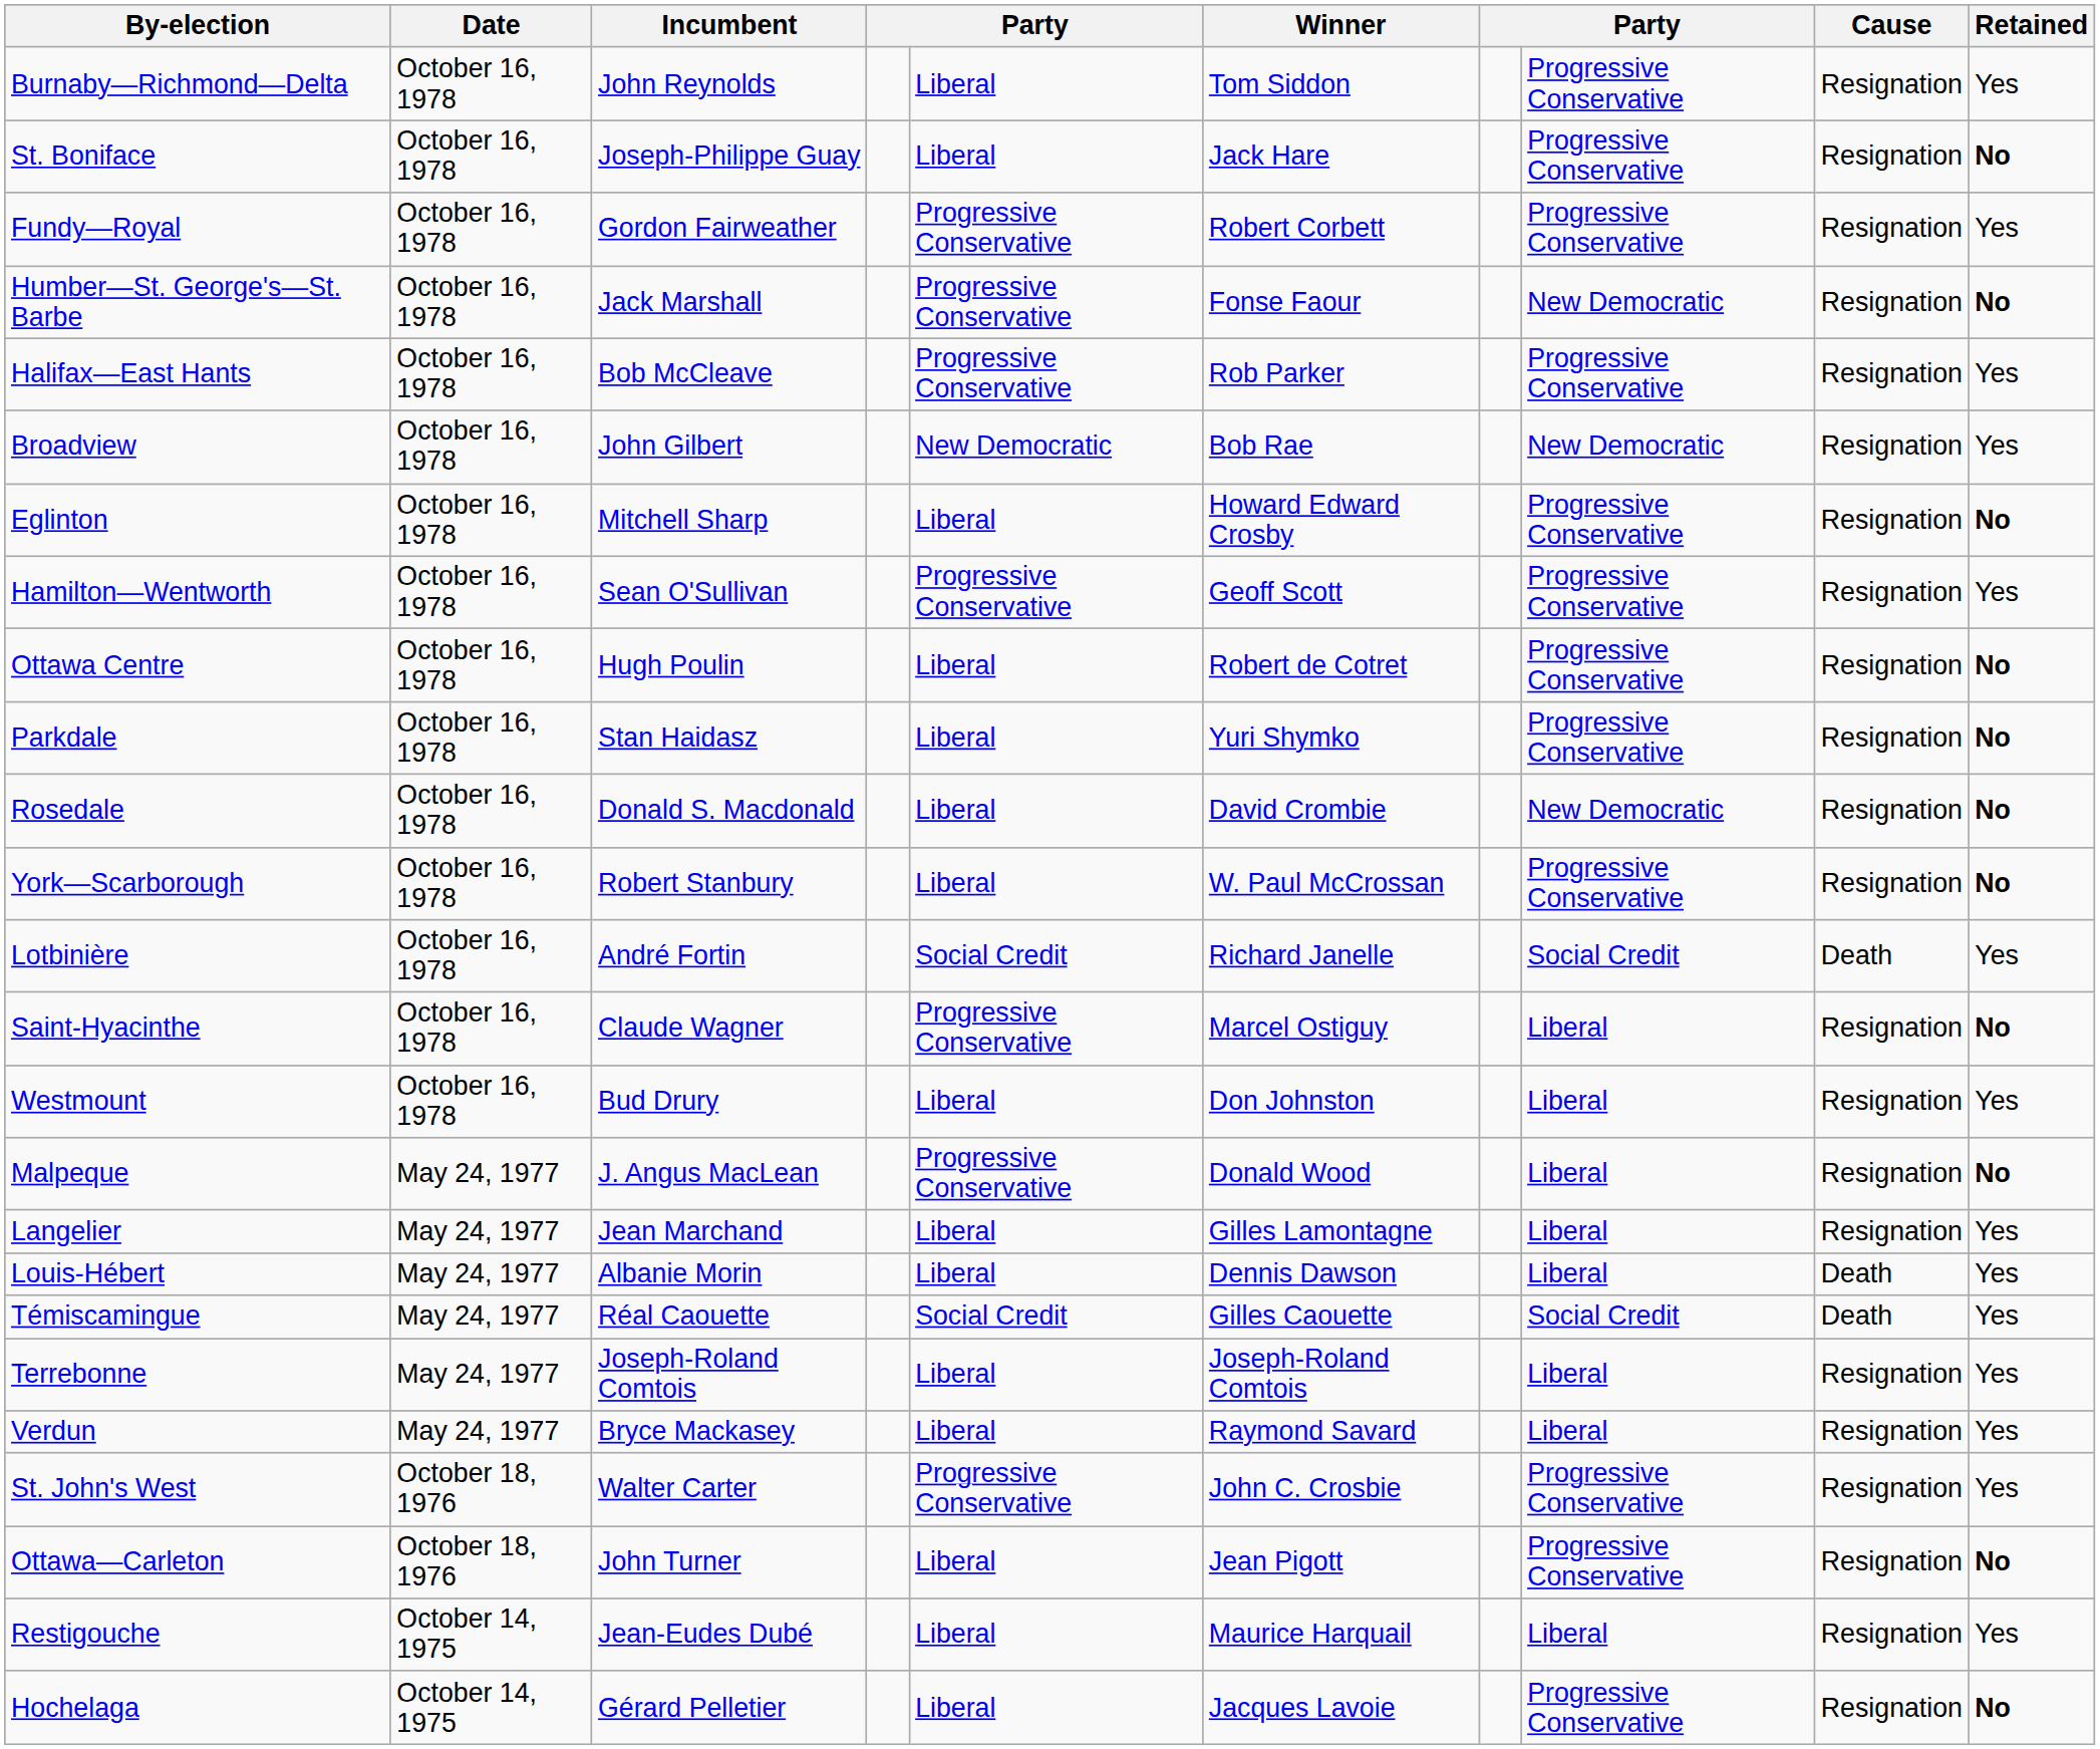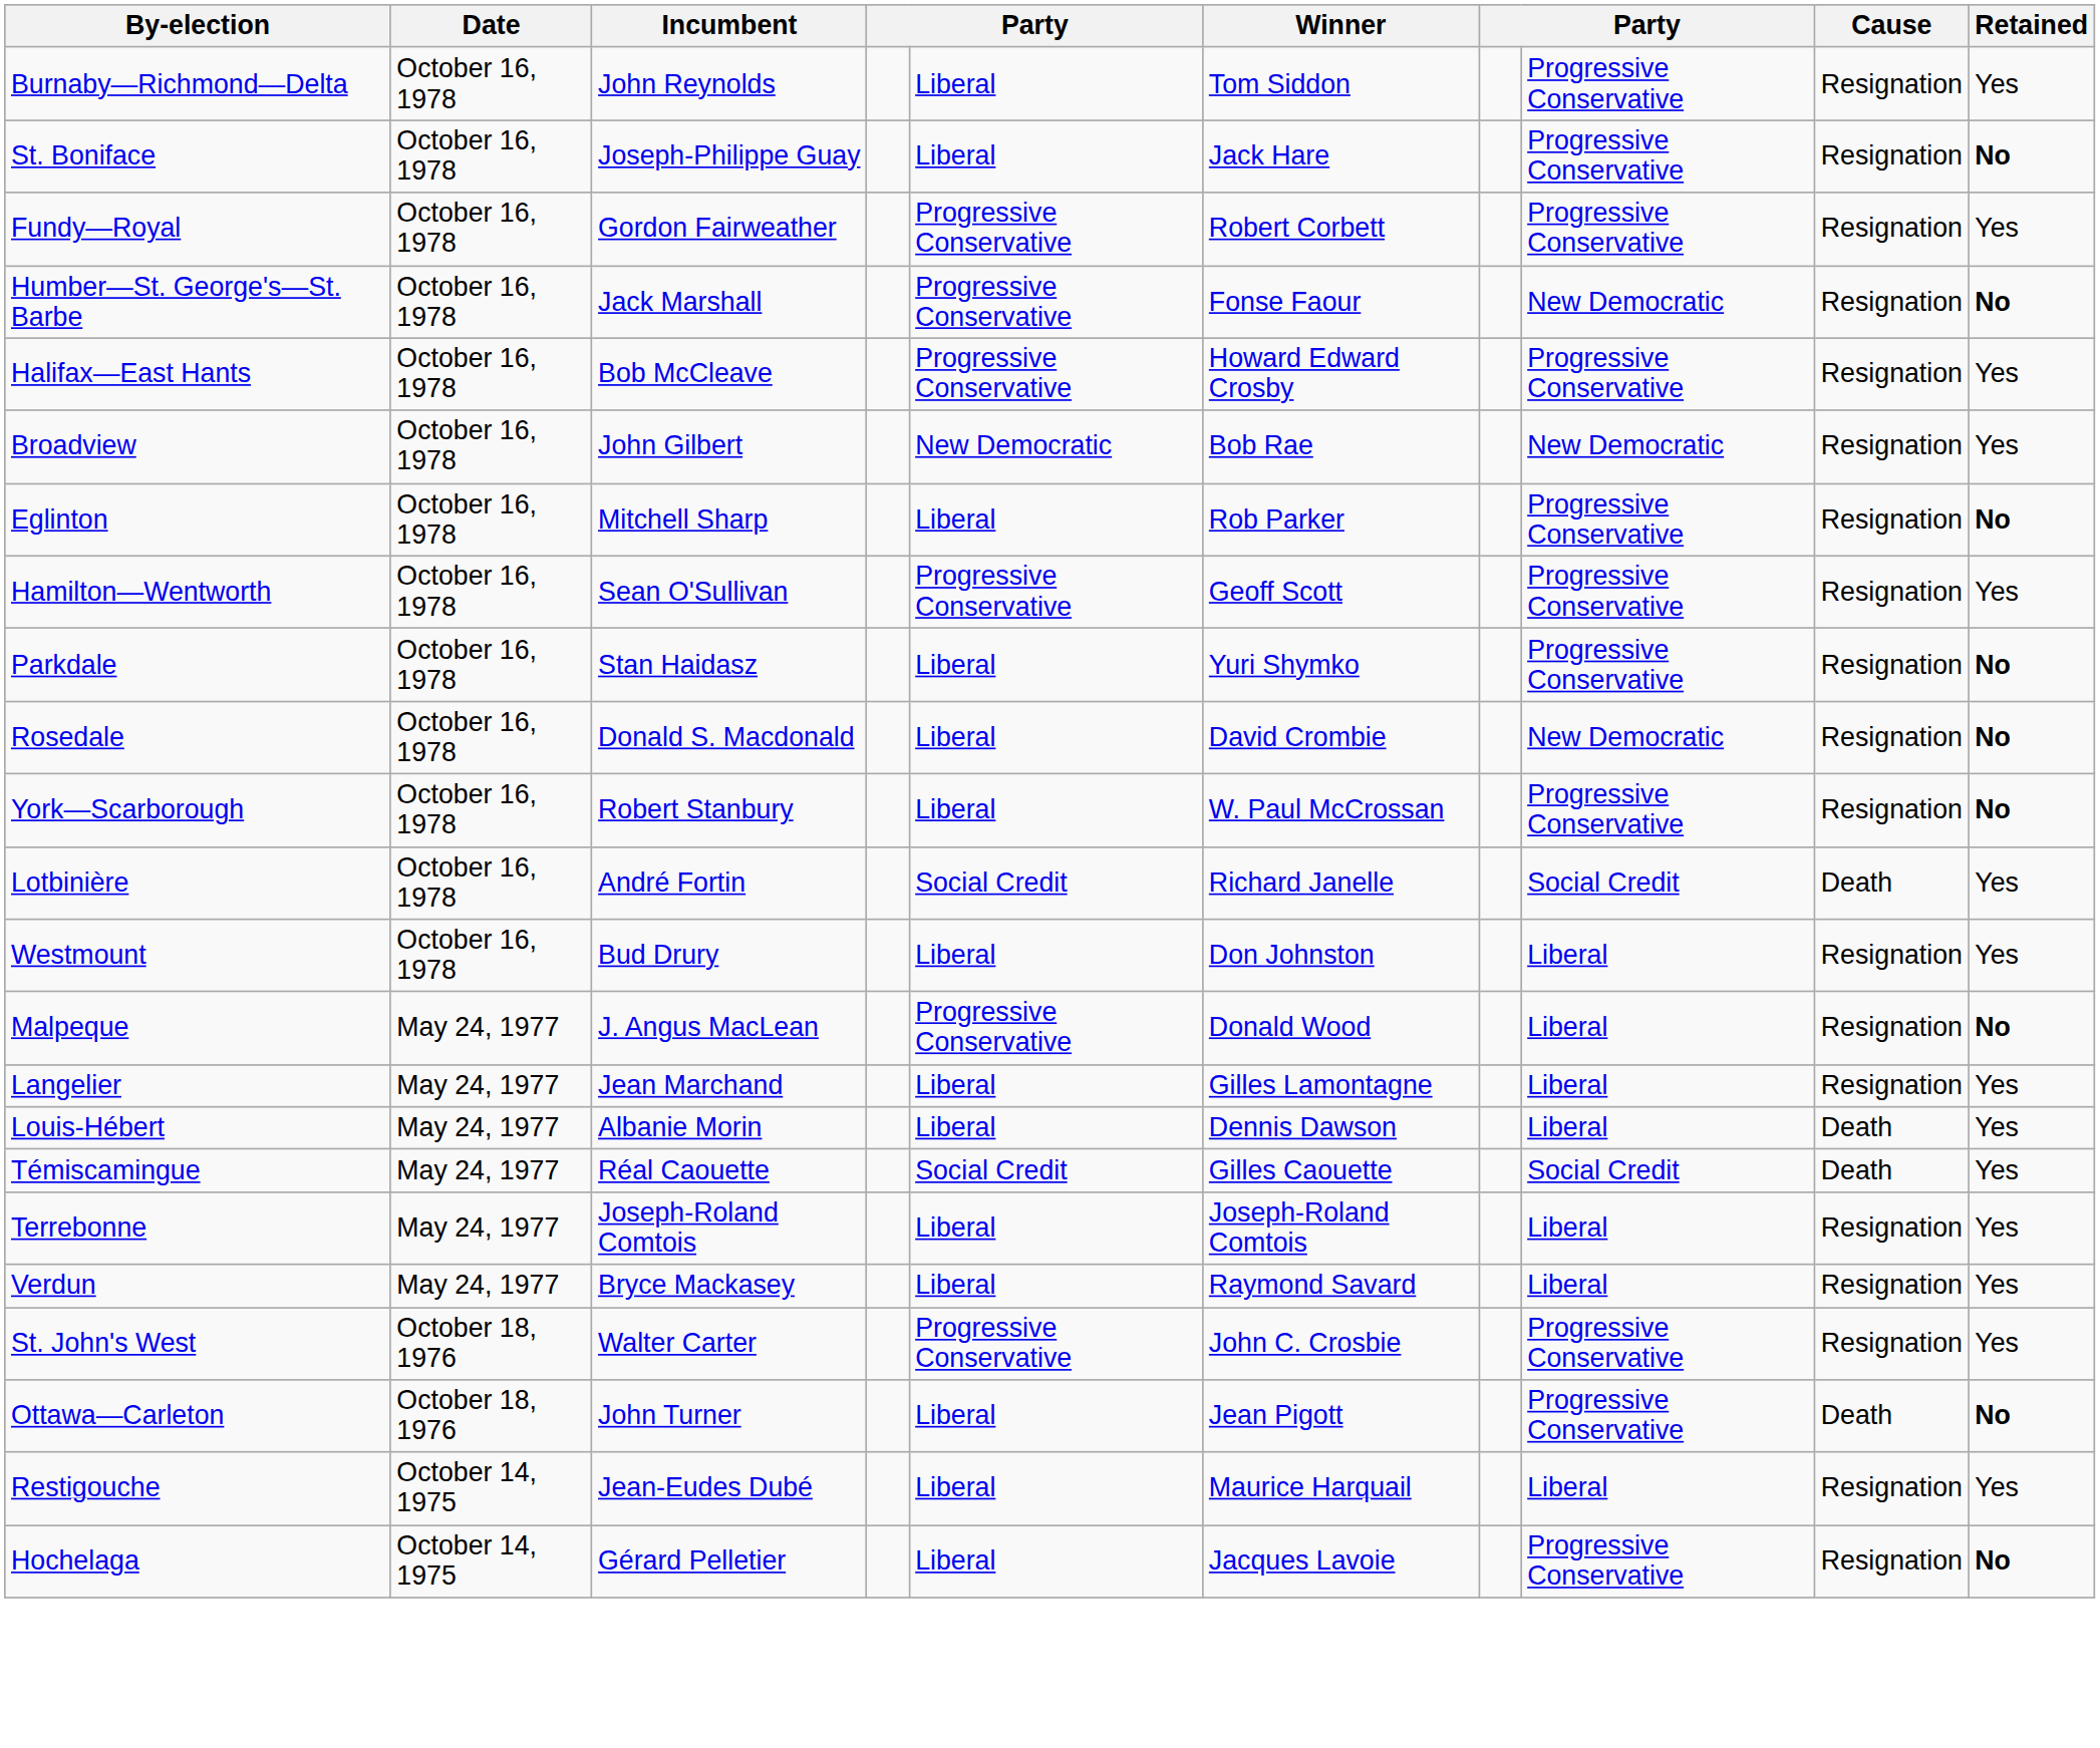 <table class="wikitable">
 <tr>
 <th>By-election</th>
 <th>Date</th>
 <th>Incumbent</th>
 <th colspan=2>Party</th>
 <th>Winner</th>
 <th colspan=2>Party</th>
 <th>Cause</th>
 <th>Retained</th>
 </tr>
 <tr>
 <td><a href='#'>Burnaby—Richmond—Delta</a></td>
 <td>October 16, 1978</td>
 <td><a href='#'>John Reynolds</a></td>
 <td>    </td>
 <td><a href='#'>Liberal</a></td>
 <td><a href='#'>Tom Siddon</a></td>
 <td>    </td>
 <td><a href='#'>Progressive Conservative</a></td>
 <td>Resignation</td>
 <td>Yes</td>
 </tr>
 <tr>
 <td><a href='#'>St. Boniface</a></td>
 <td>October 16, 1978</td>
 <td><a href='#'>Joseph-Philippe Guay</a></td>
 <td>    </td>
 <td><a href='#'>Liberal</a></td>
 <td><a href='#'>Jack Hare</a></td>
 <td>    </td>
 <td><a href='#'>Progressive Conservative</a></td>
 <td>Resignation</td>
 <td><strong>No</strong></td>
 </tr>
 <tr>
 <td><a href='#'>Fundy—Royal</a></td>
 <td>October 16, 1978</td>
 <td><a href='#'>Gordon Fairweather</a></td>
 <td>    </td>
 <td><a href='#'>Progressive Conservative</a></td>
 <td><a href='#'>Robert Corbett</a></td>
 <td>    </td>
 <td><a href='#'>Progressive Conservative</a></td>
 <td>Resignation</td>
 <td>Yes</td>
 </tr>
 <tr>
 <td><a href='#'>Humber—St. George's—St. Barbe</a></td>
 <td>October 16, 1978</td>
 <td><a href='#'>Jack Marshall</a></td>
 <td>    </td>
 <td><a href='#'>Progressive Conservative</a></td>
 <td><a href='#'>Fonse Faour</a></td>
 <td>    </td>
 <td><a href='#'>New Democratic</a></td>
 <td>Resignation</td>
 <td><strong>No</strong></td>
 </tr>
 <tr>
 <td><a href='#'>Halifax—East Hants</a></td>
 <td>October 16, 1978</td>
 <td><a href='#'>Bob McCleave</a></td>
 <td>    </td>
 <td><a href='#'>Progressive Conservative</a></td>
-<td><a href='#'>Rob Parker</a></td>
+<td><a href='#'>Howard Edward Crosby</a></td>
 <td>    </td>
 <td><a href='#'>Progressive Conservative</a></td>
 <td>Resignation</td>
 <td>Yes</td>
 </tr>
 <tr>
 <td><a href='#'>Broadview</a></td>
 <td>October 16, 1978</td>
 <td><a href='#'>John Gilbert</a></td>
 <td>    </td>
 <td><a href='#'>New Democratic</a></td>
 <td><a href='#'>Bob Rae</a></td>
 <td>    </td>
 <td><a href='#'>New Democratic</a></td>
 <td>Resignation</td>
 <td>Yes</td>
 </tr>
 <tr>
 <td><a href='#'>Eglinton</a></td>
 <td>October 16, 1978</td>
 <td><a href='#'>Mitchell Sharp</a></td>
 <td>    </td>
 <td><a href='#'>Liberal</a></td>
-<td><a href='#'>Howard Edward Crosby</a></td>
+<td><a href='#'>Rob Parker</a></td>
 <td>    </td>
 <td><a href='#'>Progressive Conservative</a></td>
 <td>Resignation</td>
 <td><strong>No</strong></td>
 </tr>
 <tr>
 <td><a href='#'>Hamilton—Wentworth</a></td>
 <td>October 16, 1978</td>
 <td><a href='#'>Sean O'Sullivan</a></td>
 <td>    </td>
 <td><a href='#'>Progressive Conservative</a></td>
 <td><a href='#'>Geoff Scott</a></td>
 <td>    </td>
 <td><a href='#'>Progressive Conservative</a></td>
 <td>Resignation</td>
 <td>Yes</td>
-</tr>
-<tr>
-<td><a href='#'>Ottawa Centre</a></td>
-<td>October 16, 1978</td>
-<td><a href='#'>Hugh Poulin</a></td>
-<td>    </td>
-<td><a href='#'>Liberal</a></td>
-<td><a href='#'>Robert de Cotret</a></td>
-<td>    </td>
-<td><a href='#'>Progressive Conservative</a></td>
-<td>Resignation</td>
-<td><strong>No</strong></td>
 </tr>
 <tr>
 <td><a href='#'>Parkdale</a></td>
 <td>October 16, 1978</td>
 <td><a href='#'>Stan Haidasz</a></td>
 <td>    </td>
 <td><a href='#'>Liberal</a></td>
 <td><a href='#'>Yuri Shymko</a></td>
 <td>    </td>
 <td><a href='#'>Progressive Conservative</a></td>
 <td>Resignation</td>
 <td><strong>No</strong></td>
 </tr>
 <tr>
 <td><a href='#'>Rosedale</a></td>
 <td>October 16, 1978</td>
 <td><a href='#'>Donald S. Macdonald</a></td>
 <td>    </td>
 <td><a href='#'>Liberal</a></td>
 <td><a href='#'>David Crombie</a></td>
 <td>    </td>
 <td><a href='#'>New Democratic</a></td>
 <td>Resignation</td>
 <td><strong>No</strong></td>
 </tr>
 <tr>
 <td><a href='#'>York—Scarborough</a></td>
 <td>October 16, 1978</td>
 <td><a href='#'>Robert Stanbury</a></td>
 <td>    </td>
 <td><a href='#'>Liberal</a></td>
 <td><a href='#'>W. Paul McCrossan</a></td>
 <td>    </td>
 <td><a href='#'>Progressive Conservative</a></td>
 <td>Resignation</td>
 <td><strong>No</strong></td>
 </tr>
 <tr>
 <td><a href='#'>Lotbinière</a></td>
 <td>October 16, 1978</td>
 <td><a href='#'>André Fortin</a></td>
 <td>    </td>
 <td><a href='#'>Social Credit</a></td>
 <td><a href='#'>Richard Janelle</a></td>
 <td>    </td>
 <td><a href='#'>Social Credit</a></td>
 <td>Death</td>
 <td>Yes</td>
-</tr>
-<tr>
-<td><a href='#'>Saint-Hyacinthe</a></td>
-<td>October 16, 1978</td>
-<td><a href='#'>Claude Wagner</a></td>
-<td>    </td>
-<td><a href='#'>Progressive Conservative</a></td>
-<td><a href='#'>Marcel Ostiguy</a></td>
-<td>    </td>
-<td><a href='#'>Liberal</a></td>
-<td>Resignation</td>
-<td><strong>No</strong></td>
 </tr>
 <tr>
 <td><a href='#'>Westmount</a></td>
 <td>October 16, 1978</td>
 <td><a href='#'>Bud Drury</a></td>
 <td>    </td>
 <td><a href='#'>Liberal</a></td>
 <td><a href='#'>Don Johnston</a></td>
 <td>    </td>
 <td><a href='#'>Liberal</a></td>
 <td>Resignation</td>
 <td>Yes</td>
 </tr>
 <tr>
 <td><a href='#'>Malpeque</a></td>
 <td>May 24, 1977</td>
 <td><a href='#'>J. Angus MacLean</a></td>
 <td>    </td>
 <td><a href='#'>Progressive Conservative</a></td>
 <td><a href='#'>Donald Wood</a></td>
 <td>    </td>
 <td><a href='#'>Liberal</a></td>
 <td>Resignation</td>
 <td><strong>No</strong></td>
 </tr>
 <tr>
 <td><a href='#'>Langelier</a></td>
 <td>May 24, 1977</td>
 <td><a href='#'>Jean Marchand</a></td>
 <td>    </td>
 <td><a href='#'>Liberal</a></td>
 <td><a href='#'>Gilles Lamontagne</a></td>
 <td>    </td>
 <td><a href='#'>Liberal</a></td>
 <td>Resignation</td>
 <td>Yes</td>
 </tr>
 <tr>
 <td><a href='#'>Louis-Hébert</a></td>
 <td>May 24, 1977</td>
 <td><a href='#'>Albanie Morin</a></td>
 <td>    </td>
 <td><a href='#'>Liberal</a></td>
 <td><a href='#'>Dennis Dawson</a></td>
 <td>    </td>
 <td><a href='#'>Liberal</a></td>
 <td>Death</td>
 <td>Yes</td>
 </tr>
 <tr>
 <td><a href='#'>Témiscamingue</a></td>
 <td>May 24, 1977</td>
 <td><a href='#'>Réal Caouette</a></td>
 <td>    </td>
 <td><a href='#'>Social Credit</a></td>
 <td><a href='#'>Gilles Caouette</a></td>
 <td>    </td>
 <td><a href='#'>Social Credit</a></td>
 <td>Death</td>
 <td>Yes</td>
 </tr>
 <tr>
 <td><a href='#'>Terrebonne</a></td>
 <td>May 24, 1977</td>
 <td><a href='#'>Joseph-Roland Comtois</a></td>
 <td>    </td>
 <td><a href='#'>Liberal</a></td>
 <td><a href='#'>Joseph-Roland Comtois</a></td>
 <td>    </td>
 <td><a href='#'>Liberal</a></td>
 <td>Resignation</td>
 <td>Yes</td>
 </tr>
 <tr>
 <td><a href='#'>Verdun</a></td>
 <td>May 24, 1977</td>
 <td><a href='#'>Bryce Mackasey</a></td>
 <td>    </td>
 <td><a href='#'>Liberal</a></td>
 <td><a href='#'>Raymond Savard</a></td>
 <td>    </td>
 <td><a href='#'>Liberal</a></td>
 <td>Resignation</td>
 <td>Yes</td>
 </tr>
 <tr>
 <td><a href='#'>St. John's West</a></td>
 <td>October 18, 1976</td>
 <td><a href='#'>Walter Carter</a></td>
 <td>    </td>
 <td><a href='#'>Progressive Conservative</a></td>
 <td><a href='#'>John C. Crosbie</a></td>
 <td>    </td>
 <td><a href='#'>Progressive Conservative</a></td>
 <td>Resignation</td>
 <td>Yes</td>
 </tr>
 <tr>
 <td><a href='#'>Ottawa—Carleton</a></td>
 <td>October 18, 1976</td>
 <td><a href='#'>John Turner</a></td>
 <td>    </td>
 <td><a href='#'>Liberal</a></td>
 <td><a href='#'>Jean Pigott</a></td>
 <td>    </td>
 <td><a href='#'>Progressive Conservative</a></td>
-<td>Resignation</td>
+<td>Death</td>
 <td><strong>No</strong></td>
 </tr>
 <tr>
 <td><a href='#'>Restigouche</a></td>
 <td>October 14, 1975</td>
 <td><a href='#'>Jean-Eudes Dubé</a></td>
 <td>    </td>
 <td><a href='#'>Liberal</a></td>
 <td><a href='#'>Maurice Harquail</a></td>
 <td>    </td>
 <td><a href='#'>Liberal</a></td>
 <td>Resignation</td>
 <td>Yes</td>
 </tr>
 <tr>
 <td><a href='#'>Hochelaga</a></td>
 <td>October 14, 1975</td>
 <td><a href='#'>Gérard Pelletier</a></td>
 <td>    </td>
 <td><a href='#'>Liberal</a></td>
 <td><a href='#'>Jacques Lavoie</a></td>
 <td>    </td>
 <td><a href='#'>Progressive Conservative</a></td>
 <td>Resignation</td>
 <td><strong>No</strong></td>
 </tr>
 </table>
